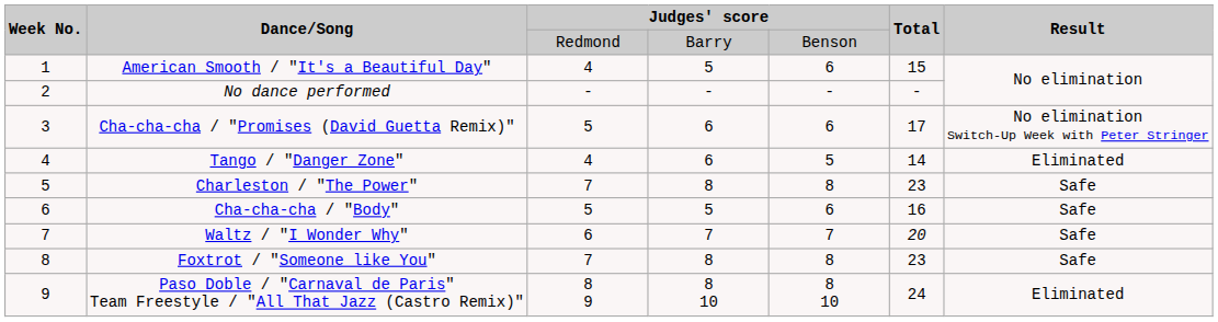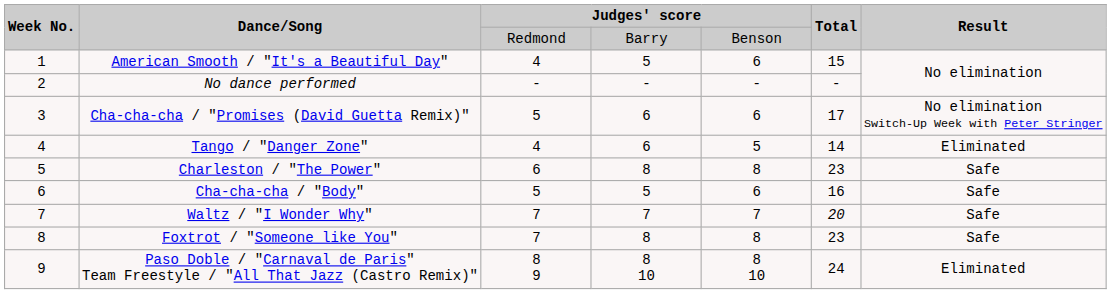 <table class="wikitable collapsible">
 <tr>
 <th rowspan="2" style="background:#ccc; text-align:Center;"><strong>Week No.</strong></th>
 <th rowspan="2" style="background:#ccc; text-align:Center;"><strong>Dance/Song</strong></th>
 <th colspan="3" style="background:#ccc; text-align:Center;"><strong>Judges' score</strong></th>
 <th rowspan="2" style="background:#ccc; text-align:Center;"><strong>Total</strong></th>
 <th rowspan="2" style="background:#ccc; text-align:Center;"><strong>Result</strong></th>
 </tr>
 <tr style="text-align:center; background:#ccc;">
 <td style="width:10%; ">Redmond</td>
 <td style="width:10%; ">Barry</td>
 <td style="width:10%; ">Benson</td>
 </tr>
 <tr style="text-align:center; background:#faf6f6;">
 <td>1</td>
 <td><a href='#'>American Smooth</a> / "<a href='#'>It's a Beautiful Day</a>"</td>
 <td>4</td>
 <td>5</td>
 <td>6</td>
 <td>15</td>
 <td rowspan="2">No elimination</td>
 </tr>
 <tr style="text-align:center; background:#faf6f6;">
 <td>2</td>
 <td><em>No dance performed</em></td>
 <td>-</td>
 <td>-</td>
 <td>-</td>
 <td>-</td>
 </tr>
 <tr style="text-align:center; background:#faf6f6;">
 <td>3</td>
 <td><a href='#'>Cha-cha-cha</a> / "<a href='#'>Promises</a> (<a href='#'>David Guetta</a> Remix)"</td>
 <td>5</td>
 <td>6</td>
 <td>6</td>
 <td>17</td>
 <td>No elimination<br><small>Switch-Up Week with <a href='#'>Peter Stringer</a></small></td>
 </tr>
 <tr style="text-align:center; background:#faf6f6;">
 <td>4</td>
 <td><a href='#'>Tango</a> / "<a href='#'>Danger Zone</a>"</td>
 <td>4</td>
 <td>6</td>
 <td>5</td>
 <td>14</td>
 <td>Eliminated</td>
 </tr>
 <tr style="text-align:center; background:#faf6f6;">
 <td>5</td>
 <td><a href='#'>Charleston</a> / "<a href='#'>The Power</a>"</td>
-<td>7</td>
+<td>6</td>
 <td>8</td>
 <td>8</td>
 <td>23</td>
 <td>Safe</td>
 </tr>
 <tr style="text-align:center; background:#faf6f6;">
 <td>6</td>
 <td><a href='#'>Cha-cha-cha</a> / "<a href='#'>Body</a>"</td>
 <td>5</td>
 <td>5</td>
 <td>6</td>
 <td>16</td>
 <td>Safe</td>
 </tr>
 <tr style="text-align:center; background:#faf6f6;">
 <td>7</td>
 <td><a href='#'>Waltz</a> / "<a href='#'>I Wonder Why</a>"</td>
-<td>6</td>
+<td>7</td>
 <td>7</td>
 <td>7</td>
 <td><span><em>20</em></span></td>
 <td>Safe</td>
 </tr>
 <tr style="text-align:center; background:#faf6f6;">
 <td>8</td>
 <td><a href='#'>Foxtrot</a> / "<a href='#'>Someone like You</a>"</td>
 <td>7</td>
 <td>8</td>
 <td>8</td>
 <td>23</td>
 <td>Safe</td>
 </tr>
 <tr style="text-align:center; background:#faf6f6;">
 <td>9</td>
 <td><a href='#'>Paso Doble</a> / "<a href='#'>Carnaval de Paris</a>"<br>Team Freestyle / "<a href='#'>All That Jazz</a> (Castro Remix)"</td>
 <td>8<br>9</td>
 <td>8<br>10</td>
 <td>8<br>10</td>
 <td>24<br></td>
 <td>Eliminated</td>
 </tr>
 </table>
